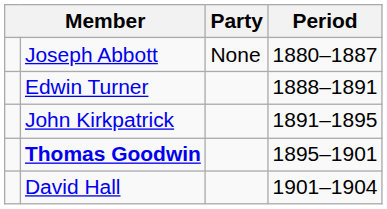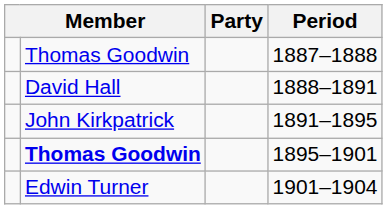 <table class="wikitable">
 <tr>
 <th colspan="2">Member</th>
 <th>Party</th>
 <th>Period</th>
 </tr>
 <tr>
 <td> </td>
-<td><a href='#'>Joseph Abbott</a></td>
-<td>None</td>
-<td>1880–1887</td>
+<td><a href='#'>Thomas Goodwin</a></td>
+<td></td>
+<td>1887–1888</td>
 </tr>
 <tr>
 <td> </td>
-<td><a href='#'>Edwin Turner</a></td>
+<td><a href='#'>David Hall</a></td>
 <td></td>
 <td>1888–1891</td>
 </tr>
 <tr>
 <td> </td>
 <td><a href='#'>John Kirkpatrick</a></td>
 <td></td>
 <td>1891–1895</td>
 </tr>
 <tr>
 <td> </td>
 <td><strong><a href='#'>Thomas Goodwin</a></strong></td>
 <td></td>
 <td>1895–1901</td>
 </tr>
 <tr>
 <td> </td>
-<td><a href='#'>David Hall</a></td>
+<td><a href='#'>Edwin Turner</a></td>
 <td></td>
 <td>1901–1904</td>
 </tr>
 </table>
